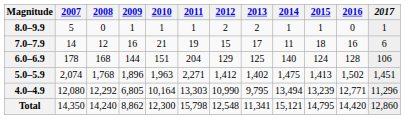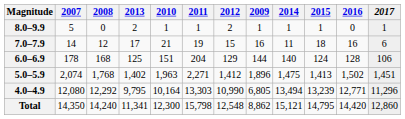 <table class="wikitable" style="text-align:center">
 <tr>
 <th>Magnitude</th>
 <th><a href='#'>2007</a></th>
 <th><a href='#'>2008</a></th>
-<th><a href='#'>2009</a></th>
+<th><a href='#'>2013</a></th>
 <th><a href='#'>2010</a></th>
 <th><a href='#'>2011</a></th>
 <th><a href='#'>2012</a></th>
-<th><a href='#'>2013</a></th>
+<th><a href='#'>2009</a></th>
 <th><a href='#'>2014</a></th>
 <th><a href='#'>2015</a></th>
 <th><a href='#'>2016</a></th>
 <th style="background:#efefef;"><em>2017</em></th>
 </tr>
 <tr>
 <th>8.0–9.9</th>
 <td>5</td>
 <td>0</td>
-<td>1</td>
+<td>2</td>
 <td>1</td>
 <td>1</td>
 <td>2</td>
-<td>2</td>
+<td>1</td>
 <td>1</td>
 <td>1</td>
 <td>0</td>
 <td style="background:#efefef;">1</td>
 </tr>
 <tr>
 <th>7.0–7.9</th>
 <td>14</td>
 <td>12</td>
-<td>16</td>
+<td>17</td>
 <td>21</td>
 <td>19</td>
 <td>15</td>
-<td>17</td>
+<td>16</td>
 <td>11</td>
 <td>18</td>
 <td>16</td>
 <td style="background:#efefef;">6</td>
 </tr>
 <tr>
 <th>6.0–6.9</th>
 <td>178</td>
 <td>168</td>
-<td>144</td>
+<td>125</td>
 <td>151</td>
 <td>204</td>
 <td>129</td>
-<td>125</td>
+<td>144</td>
 <td>140</td>
 <td>124</td>
 <td>128</td>
 <td style="background:#efefef;">106</td>
 </tr>
 <tr>
 <th>5.0–5.9</th>
 <td>2,074</td>
 <td>1,768</td>
-<td>1,896</td>
+<td>1,402</td>
 <td>1,963</td>
 <td>2,271</td>
 <td>1,412</td>
-<td>1,402</td>
+<td>1,896</td>
 <td>1,475</td>
 <td>1,413</td>
 <td>1,502</td>
 <td style="background:#efefef;">1,451</td>
 </tr>
 <tr>
 <th>4.0–4.9</th>
 <td>12,080</td>
 <td>12,292</td>
-<td>6,805</td>
+<td>9,795</td>
 <td>10,164</td>
 <td>13,303</td>
 <td>10,990</td>
-<td>9,795</td>
+<td>6,805</td>
 <td>13,494</td>
 <td>13,239</td>
 <td>12,771</td>
 <td style="background:#efefef;">11,296</td>
 </tr>
 <tr>
 <th>Total</th>
 <td>14,350</td>
 <td>14,240</td>
-<td>8,862</td>
+<td>11,341</td>
 <td>12,300</td>
 <td>15,798</td>
 <td>12,548</td>
-<td>11,341</td>
+<td>8,862</td>
 <td>15,121</td>
 <td>14,795</td>
 <td>14,420</td>
 <td style="background:#efefef;">12,860</td>
 </tr>
 </table>
